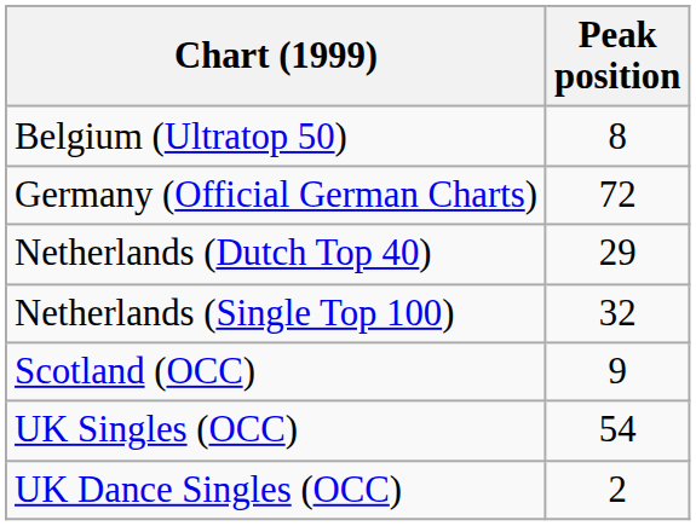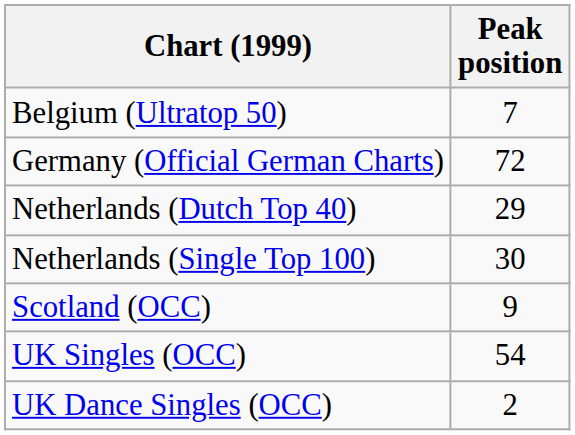 <table class="wikitable sortable">
 <tr>
 <th>Chart (1999)</th>
 <th>Peak<br>position</th>
 </tr>
 <tr>
 <td>Belgium (<a href='#'>Ultratop 50</a>)</td>
-<td align="center">8</td>
+<td align="center">7</td>
 </tr>
 <tr>
 <td>Germany (<a href='#'>Official German Charts</a>)</td>
 <td align="center">72</td>
 </tr>
 <tr>
 <td>Netherlands (<a href='#'>Dutch Top 40</a>)</td>
 <td align="center">29</td>
 </tr>
 <tr>
 <td>Netherlands (<a href='#'>Single Top 100</a>)</td>
-<td align="center">32</td>
+<td align="center">30</td>
 </tr>
 <tr>
 <td><a href='#'>Scotland</a> (<a href='#'>OCC</a>)</td>
 <td align="center">9</td>
 </tr>
 <tr>
 <td><a href='#'>UK Singles</a> (<a href='#'>OCC</a>)</td>
 <td align="center">54</td>
 </tr>
 <tr>
 <td><a href='#'>UK Dance Singles</a> (<a href='#'>OCC</a>)</td>
 <td align="center">2</td>
 </tr>
 </table>
